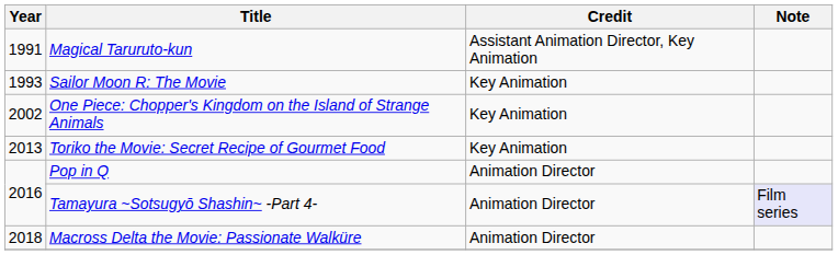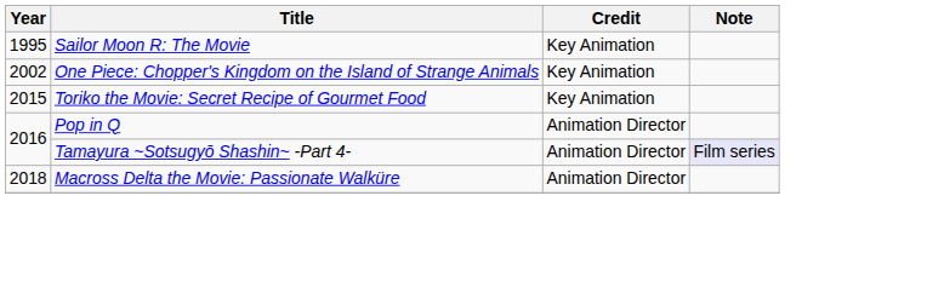 <table class="wikitable">
 <tr>
 <th>Year</th>
 <th>Title</th>
 <th>Credit</th>
 <th>Note</th>
 </tr>
 <tr>
-<td>1991</td>
-<td><em><a href='#'>Magical Taruruto-kun</a></em></td>
-<td>Assistant Animation Director, Key Animation</td>
-<td></td>
-</tr>
-<tr>
-<td>1993</td>
+<td>1995</td>
 <td><em><a href='#'>Sailor Moon R: The Movie</a></em></td>
 <td>Key Animation</td>
 <td></td>
 </tr>
 <tr>
 <td>2002</td>
 <td><em><a href='#'>One Piece: Chopper's Kingdom on the Island of Strange Animals</a></em></td>
 <td>Key Animation</td>
 <td></td>
 </tr>
 <tr>
-<td>2013</td>
+<td>2015</td>
 <td><em><a href='#'>Toriko the Movie: Secret Recipe of Gourmet Food</a></em></td>
 <td>Key Animation</td>
 <td></td>
 </tr>
 <tr>
 <td rowspan="2">2016</td>
 <td><em><a href='#'>Pop in Q</a></em></td>
 <td>Animation Director</td>
 <td></td>
 </tr>
 <tr>
 <td><em><a href='#'>Tamayura ~Sotsugyō Shashin~</a> -Part 4-</em></td>
 <td>Animation Director</td>
 <td style="background: lavender;">Film series</td>
 </tr>
 <tr>
 <td>2018</td>
 <td><em><a href='#'>Macross Delta the Movie: Passionate Walküre</a></em></td>
 <td>Animation Director</td>
 <td></td>
 </tr>
 <tr>
 </tr>
 </table>
